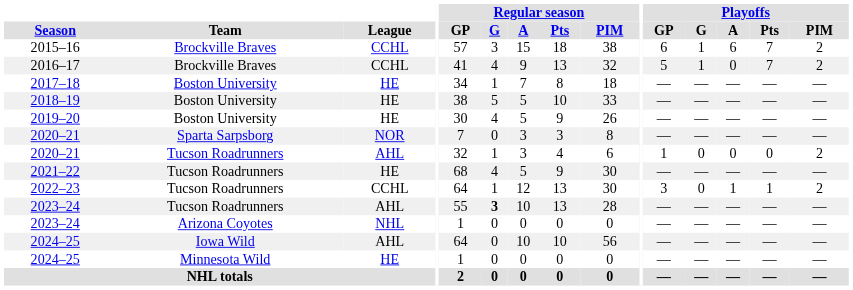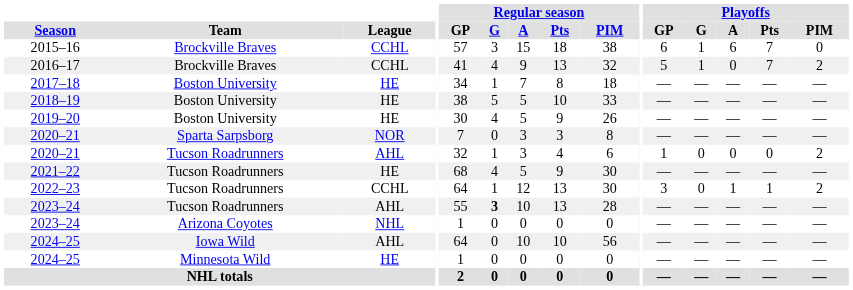 <table border="0" cellpadding="1" cellspacing="0" style="text-align:center; width:60em;">
 <tr bgcolor="#e0e0e0">
 <th colspan="3" bgcolor="#ffffff"></th>
 <th rowspan="102" bgcolor="#ffffff"></th>
 <th colspan="5"><a href='#'>Regular season</a></th>
 <th rowspan="102" bgcolor="#ffffff"></th>
 <th colspan="5"><a href='#'>Playoffs</a></th>
 </tr>
 <tr bgcolor="#e0e0e0">
 <th><a href='#'>Season</a></th>
 <th>Team</th>
 <th>League</th>
 <th>GP</th>
 <th><a href='#'>G</a></th>
 <th><a href='#'>A</a></th>
 <th><a href='#'>Pts</a></th>
 <th><a href='#'>PIM</a></th>
 <th>GP</th>
 <th>G</th>
 <th>A</th>
 <th>Pts</th>
 <th>PIM</th>
 </tr>
 <tr>
 <td>2015–16</td>
 <td><a href='#'>Brockville Braves</a></td>
 <td><a href='#'>CCHL</a></td>
 <td>57</td>
 <td>3</td>
 <td>15</td>
 <td>18</td>
 <td>38</td>
 <td>6</td>
 <td>1</td>
 <td>6</td>
 <td>7</td>
-<td>2</td>
+<td>0</td>
 </tr>
 <tr bgcolor="#f0f0f0">
 <td>2016–17</td>
 <td>Brockville Braves</td>
 <td>CCHL</td>
 <td>41</td>
 <td>4</td>
 <td>9</td>
 <td>13</td>
 <td>32</td>
 <td>5</td>
 <td>1</td>
 <td>0</td>
 <td>7</td>
 <td>2</td>
 </tr>
 <tr>
 <td><a href='#'>2017–18</a></td>
 <td><a href='#'>Boston University</a></td>
 <td><a href='#'>HE</a></td>
 <td>34</td>
 <td>1</td>
 <td>7</td>
 <td>8</td>
 <td>18</td>
 <td>—</td>
 <td>—</td>
 <td>—</td>
 <td>—</td>
 <td>—</td>
 </tr>
 <tr bgcolor="#f0f0f0">
 <td><a href='#'>2018–19</a></td>
 <td>Boston University</td>
 <td>HE</td>
 <td>38</td>
 <td>5</td>
 <td>5</td>
 <td>10</td>
 <td>33</td>
 <td>—</td>
 <td>—</td>
 <td>—</td>
 <td>—</td>
 <td>—</td>
 </tr>
 <tr>
 <td><a href='#'>2019–20</a></td>
 <td>Boston University</td>
 <td>HE</td>
 <td>30</td>
 <td>4</td>
 <td>5</td>
 <td>9</td>
 <td>26</td>
 <td>—</td>
 <td>—</td>
 <td>—</td>
 <td>—</td>
 <td>—</td>
 </tr>
 <tr bgcolor="#f0f0f0">
 <td><a href='#'>2020–21</a></td>
 <td><a href='#'>Sparta Sarpsborg</a></td>
 <td><a href='#'>NOR</a></td>
 <td>7</td>
 <td>0</td>
 <td>3</td>
 <td>3</td>
 <td>8</td>
 <td>—</td>
 <td>—</td>
 <td>—</td>
 <td>—</td>
 <td>—</td>
 </tr>
 <tr>
 <td><a href='#'>2020–21</a></td>
 <td><a href='#'>Tucson Roadrunners</a></td>
 <td><a href='#'>AHL</a></td>
 <td>32</td>
 <td>1</td>
 <td>3</td>
 <td>4</td>
 <td>6</td>
 <td>1</td>
 <td>0</td>
 <td>0</td>
 <td>0</td>
 <td>2</td>
 </tr>
 <tr bgcolor="#f0f0f0">
 <td><a href='#'>2021–22</a></td>
 <td>Tucson Roadrunners</td>
 <td>HE</td>
 <td>68</td>
 <td>4</td>
 <td>5</td>
 <td>9</td>
 <td>30</td>
 <td>—</td>
 <td>—</td>
 <td>—</td>
 <td>—</td>
 <td>—</td>
 </tr>
 <tr>
 <td><a href='#'>2022–23</a></td>
 <td>Tucson Roadrunners</td>
 <td>CCHL</td>
 <td>64</td>
 <td>1</td>
 <td>12</td>
 <td>13</td>
 <td>30</td>
 <td>3</td>
 <td>0</td>
 <td>1</td>
 <td>1</td>
 <td>2</td>
 </tr>
 <tr bgcolor="#f0f0f0">
 <td><a href='#'>2023–24</a></td>
 <td>Tucson Roadrunners</td>
 <td>AHL</td>
 <td>55</td>
 <td><strong>3</strong></td>
 <td>10</td>
 <td>13</td>
 <td>28</td>
 <td>—</td>
 <td>—</td>
 <td>—</td>
 <td>—</td>
 <td>—</td>
 </tr>
 <tr>
 <td><a href='#'>2023–24</a></td>
 <td><a href='#'>Arizona Coyotes</a></td>
 <td><a href='#'>NHL</a></td>
 <td>1</td>
 <td>0</td>
 <td>0</td>
 <td>0</td>
 <td>0</td>
 <td>—</td>
 <td>—</td>
 <td>—</td>
 <td>—</td>
 <td>—</td>
 </tr>
 <tr bgcolor="#f0f0f0">
 <td><a href='#'>2024–25</a></td>
 <td><a href='#'>Iowa Wild</a></td>
 <td>AHL</td>
 <td>64</td>
 <td>0</td>
 <td>10</td>
 <td>10</td>
 <td>56</td>
 <td>—</td>
 <td>—</td>
 <td>—</td>
 <td>—</td>
 <td>—</td>
 </tr>
 <tr>
 <td><a href='#'>2024–25</a></td>
 <td><a href='#'>Minnesota Wild</a></td>
 <td><a href='#'>HE</a></td>
 <td>1</td>
 <td>0</td>
 <td>0</td>
 <td>0</td>
 <td>0</td>
 <td>—</td>
 <td>—</td>
 <td>—</td>
 <td>—</td>
 <td>—</td>
 </tr>
 <tr bgcolor="#e0e0e0">
 <th colspan="3">NHL totals</th>
 <th>2</th>
 <th>0</th>
 <th>0</th>
 <th>0</th>
 <th>0</th>
 <th>—</th>
 <th>—</th>
 <th>—</th>
 <th>—</th>
 <th>—</th>
 </tr>
 </table>
